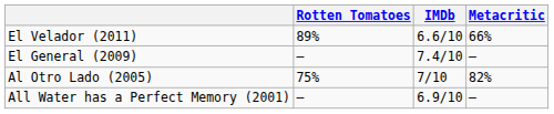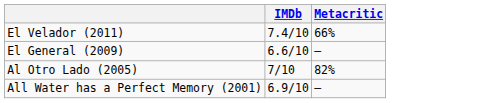 <table class="wikitable">
 <tr>
 <th></th>
-<th><a href='#'>Rotten Tomatoes</a></th>
 <th><a href='#'>IMDb</a></th>
 <th><a href='#'>Metacritic</a></th>
 </tr>
 <tr>
 <td>El Velador (2011)</td>
-<td>89%</td>
-<td>6.6/10</td>
+<td>7.4/10</td>
 <td>66%</td>
 </tr>
 <tr>
 <td>El General (2009)</td>
-<td>–</td>
-<td>7.4/10</td>
+<td>6.6/10</td>
 <td>–</td>
 </tr>
 <tr>
 <td>Al Otro Lado (2005)</td>
-<td>75%</td>
 <td>7/10</td>
 <td>82%</td>
 </tr>
 <tr>
 <td>All Water has a Perfect Memory (2001)</td>
-<td>–</td>
 <td>6.9/10</td>
 <td>–</td>
 </tr>
 </table>
